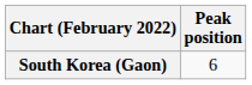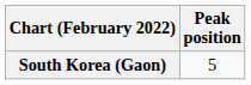 <table class="wikitable plainrowheaders" style="text-align:center">
 <tr>
 <th scope="col">Chart (February 2022)</th>
 <th scope="col">Peak<br>position</th>
 </tr>
 <tr>
 <th scope="row">South Korea (Gaon)</th>
-<td>6</td>
+<td>5</td>
 </tr>
 </table>
